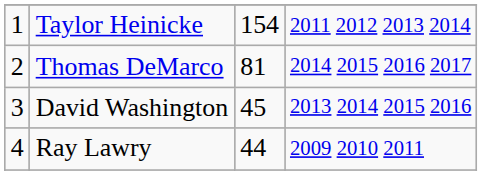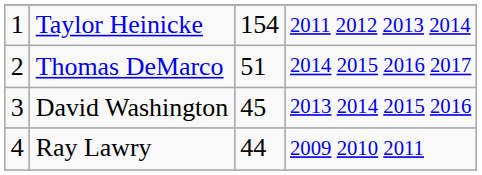 <table class="wikitable">
 <tr>
 </tr>
 <tr>
 <td>1</td>
 <td><a href='#'>Taylor Heinicke</a></td>
 <td><abbr>154</abbr></td>
 <td style="font-size:80%;"><a href='#'>2011</a> <a href='#'>2012</a> <a href='#'>2013</a> <a href='#'>2014</a></td>
 </tr>
 <tr>
 <td>2</td>
 <td><a href='#'>Thomas DeMarco</a></td>
-<td><abbr>81</abbr></td>
+<td><abbr>51</abbr></td>
 <td style="font-size:80%;"><a href='#'>2014</a> <a href='#'>2015</a> <a href='#'>2016</a> <a href='#'>2017</a></td>
 </tr>
 <tr>
 <td>3</td>
 <td>David Washington</td>
 <td><abbr>45</abbr></td>
 <td style="font-size:80%;"><a href='#'>2013</a> <a href='#'>2014</a> <a href='#'>2015</a> <a href='#'>2016</a></td>
 </tr>
 <tr>
 <td>4</td>
 <td>Ray Lawry</td>
 <td><abbr>44</abbr></td>
 <td style="font-size:80%;"><a href='#'>2009</a> <a href='#'>2010</a> <a href='#'>2011</a></td>
 </tr>
 </table>
